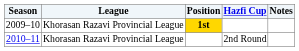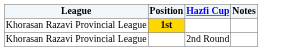 <table border="1" cellpadding="2" style="border-collapse:collapse; text-align:center; font-size:normal;">
 <tr style="background:#f0f6fa;">
-<th>Season</th>
 <th>League</th>
 <th>Position</th>
 <th><a href='#'>Hazfi Cup</a></th>
 <th>Notes</th>
 </tr>
 <tr>
-<td>2009–10</td>
 <td>Khorasan Razavi Provincial League</td>
 <td bgcolor=gold><strong>1st</strong></td>
 <td></td>
 <td></td>
 </tr>
 <tr>
-<td><a href='#'>2010–11</a></td>
 <td>Khorasan Razavi Provincial League</td>
 <td></td>
 <td>2nd Round</td>
 <td></td>
 </tr>
 </table>
